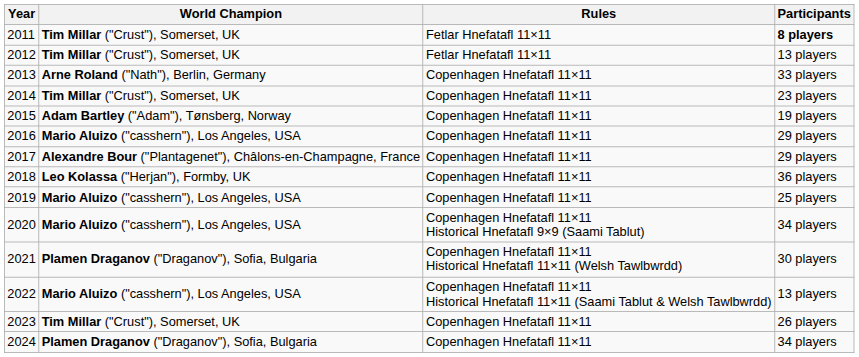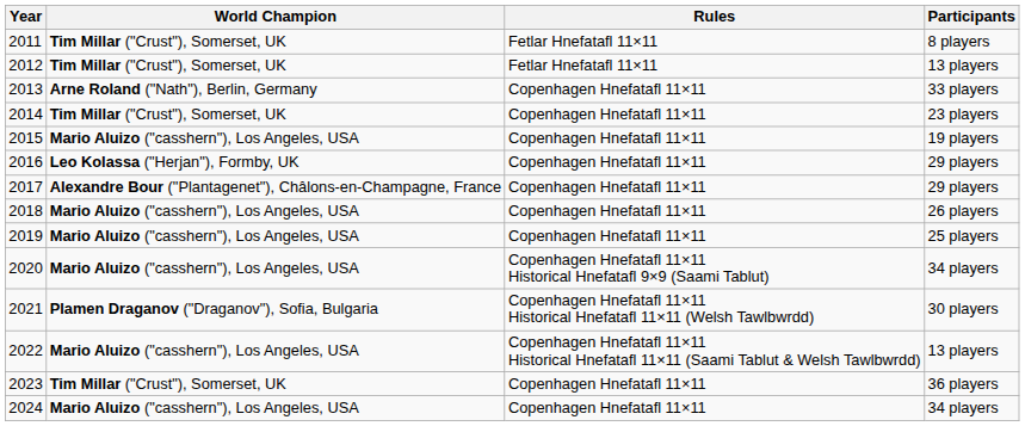 <table class="wikitable">
 <tr>
 <th>Year</th>
 <th>World Champion</th>
 <th>Rules</th>
 <th>Participants</th>
 </tr>
 <tr>
 <td>2011</td>
 <td><strong>Tim Millar</strong> ("Crust"), Somerset, UK</td>
 <td>Fetlar Hnefatafl 11×11</td>
-<td><strong>8 players</strong></td>
+<td>8 players</td>
 </tr>
 <tr>
 <td>2012</td>
 <td><strong>Tim Millar</strong> ("Crust"), Somerset, UK</td>
 <td>Fetlar Hnefatafl 11×11</td>
 <td>13 players</td>
 </tr>
 <tr>
 <td>2013</td>
 <td><strong>Arne Roland</strong> ("Nath"), Berlin, Germany</td>
 <td>Copenhagen Hnefatafl 11×11</td>
 <td>33 players</td>
 </tr>
 <tr>
 <td>2014</td>
 <td><strong>Tim Millar</strong> ("Crust"), Somerset, UK</td>
 <td>Copenhagen Hnefatafl 11×11</td>
 <td>23 players</td>
 </tr>
 <tr>
 <td>2015</td>
-<td><strong>Adam Bartley</strong> ("Adam"), Tønsberg, Norway</td>
+<td><strong>Mario Aluizo</strong> ("casshern"), Los Angeles, USA</td>
 <td>Copenhagen Hnefatafl 11×11</td>
 <td>19 players</td>
 </tr>
 <tr>
 <td>2016</td>
-<td><strong>Mario Aluizo</strong> ("casshern"), Los Angeles, USA</td>
+<td><strong>Leo Kolassa</strong> ("Herjan"), Formby, UK</td>
 <td>Copenhagen Hnefatafl 11×11</td>
 <td>29 players</td>
 </tr>
 <tr>
 <td>2017</td>
 <td><strong>Alexandre Bour</strong> ("Plantagenet"), Châlons-en-Champagne, France</td>
 <td>Copenhagen Hnefatafl 11×11</td>
 <td>29 players</td>
 </tr>
 <tr>
 <td>2018</td>
-<td><strong>Leo Kolassa</strong> ("Herjan"), Formby, UK</td>
+<td><strong>Mario Aluizo</strong> ("casshern"), Los Angeles, USA</td>
 <td>Copenhagen Hnefatafl 11×11</td>
-<td>36 players</td>
+<td>26 players</td>
 </tr>
 <tr>
 <td>2019</td>
 <td><strong>Mario Aluizo</strong> ("casshern"), Los Angeles, USA</td>
 <td>Copenhagen Hnefatafl 11×11</td>
 <td>25 players</td>
 </tr>
 <tr>
 <td>2020</td>
 <td><strong>Mario Aluizo</strong> ("casshern"), Los Angeles, USA</td>
 <td>Copenhagen Hnefatafl 11×11<br>Historical Hnefatafl 9×9 (Saami Tablut)</td>
 <td>34 players</td>
 </tr>
 <tr>
 <td>2021</td>
 <td><strong>Plamen Draganov</strong> ("Draganov"), Sofia, Bulgaria</td>
 <td>Copenhagen Hnefatafl 11×11<br>Historical Hnefatafl 11×11 (Welsh Tawlbwrdd)</td>
 <td>30 players</td>
 </tr>
 <tr>
 <td>2022</td>
 <td><strong>Mario Aluizo</strong> ("casshern"), Los Angeles, USA</td>
 <td>Copenhagen Hnefatafl 11×11<br>Historical Hnefatafl 11×11 (Saami Tablut & Welsh Tawlbwrdd)</td>
 <td>13 players</td>
 </tr>
 <tr>
 <td>2023</td>
 <td><strong>Tim Millar</strong> ("Crust"), Somerset, UK</td>
 <td>Copenhagen Hnefatafl 11×11</td>
-<td>26 players</td>
+<td>36 players</td>
 </tr>
 <tr>
 <td>2024</td>
-<td><strong>Plamen Draganov</strong> ("Draganov"), Sofia, Bulgaria</td>
+<td><strong>Mario Aluizo</strong> ("casshern"), Los Angeles, USA</td>
 <td>Copenhagen Hnefatafl 11×11</td>
 <td>34 players</td>
 </tr>
 </table>
